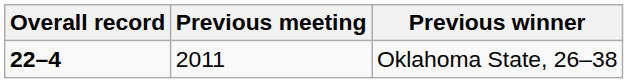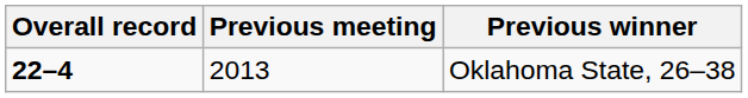 <table class="wikitable">
 <tr>
 <th>Overall record</th>
 <th>Previous meeting</th>
 <th>Previous winner</th>
 </tr>
 <tr>
 <td><strong>22–4</strong></td>
-<td>2011</td>
+<td>2013</td>
 <td>Oklahoma State, 26–38</td>
 </tr>
 </table>
